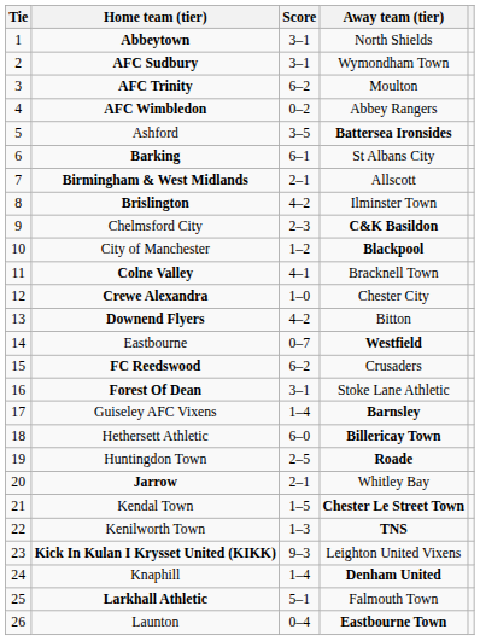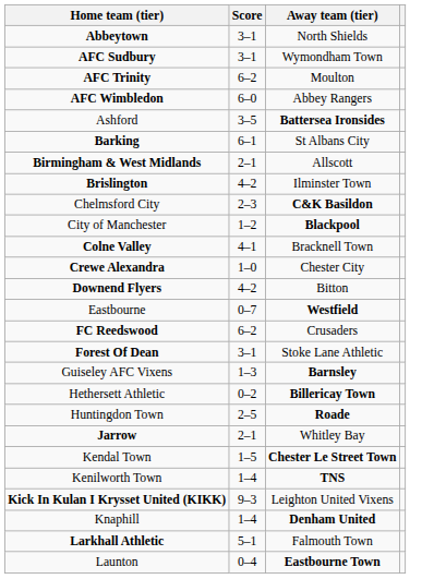 <table class="wikitable" style="text-align:center; font-size:85%">
 <tr>
-<th>Tie</th>
 <th>Home team (tier)</th>
 <th>Score</th>
 <th>Away team (tier)</th>
 <th></th>
 </tr>
 <tr>
-<td>1</td>
 <td><strong>Abbeytown</strong></td>
 <td>3–1</td>
 <td>North Shields</td>
 <td></td>
 </tr>
 <tr>
-<td>2</td>
 <td><strong>AFC Sudbury</strong></td>
 <td>3–1</td>
 <td>Wymondham Town</td>
 <td></td>
 </tr>
 <tr>
-<td>3</td>
 <td><strong>AFC Trinity</strong></td>
 <td>6–2</td>
 <td>Moulton</td>
 <td></td>
 </tr>
 <tr>
-<td>4</td>
 <td><strong>AFC Wimbledon</strong></td>
-<td>0–2</td>
+<td align="center">6–0</td>
 <td>Abbey Rangers</td>
 <td></td>
 </tr>
 <tr>
-<td>5</td>
 <td>Ashford</td>
 <td>3–5</td>
 <td><strong>Battersea Ironsides</strong></td>
 <td></td>
 </tr>
 <tr>
-<td>6</td>
 <td><strong>Barking</strong></td>
 <td>6–1</td>
 <td>St Albans City</td>
 <td></td>
 </tr>
 <tr>
-<td>7</td>
 <td><strong>Birmingham & West Midlands</strong></td>
 <td>2–1</td>
 <td>Allscott</td>
 <td></td>
 </tr>
 <tr>
-<td>8</td>
 <td><strong>Brislington</strong></td>
 <td>4–2</td>
 <td>Ilminster Town</td>
 <td></td>
 </tr>
 <tr>
-<td>9</td>
 <td>Chelmsford City</td>
 <td>2–3</td>
 <td><strong>C&K Basildon</strong></td>
 <td></td>
 </tr>
 <tr>
-<td>10</td>
 <td>City of Manchester</td>
 <td>1–2</td>
 <td><strong>Blackpool</strong></td>
 <td></td>
 </tr>
 <tr>
-<td>11</td>
 <td><strong>Colne Valley</strong></td>
 <td>4–1</td>
 <td>Bracknell Town</td>
 <td></td>
 </tr>
 <tr>
-<td>12</td>
 <td><strong>Crewe Alexandra</strong></td>
 <td align="center">1–0</td>
 <td>Chester City</td>
 <td></td>
 </tr>
 <tr>
-<td>13</td>
 <td><strong>Downend Flyers</strong></td>
 <td>4–2</td>
 <td>Bitton</td>
 <td></td>
 </tr>
 <tr>
-<td>14</td>
 <td>Eastbourne</td>
 <td align="center">0–7</td>
 <td><strong>Westfield</strong></td>
 <td></td>
 </tr>
 <tr>
-<td>15</td>
 <td><strong>FC Reedswood</strong></td>
 <td>6–2</td>
 <td>Crusaders</td>
 <td></td>
 </tr>
 <tr>
-<td>16</td>
 <td><strong>Forest Of Dean</strong></td>
 <td>3–1</td>
 <td>Stoke Lane Athletic</td>
 <td></td>
 </tr>
 <tr>
-<td>17</td>
 <td>Guiseley AFC Vixens</td>
-<td>1–4</td>
+<td>1–3</td>
 <td><strong>Barnsley</strong></td>
 <td></td>
 </tr>
 <tr>
-<td>18</td>
 <td>Hethersett Athletic</td>
-<td align="center">6–0</td>
+<td>0–2</td>
 <td><strong>Billericay Town</strong></td>
 <td></td>
 </tr>
 <tr>
-<td>19</td>
 <td>Huntingdon Town</td>
 <td>2–5</td>
 <td><strong>Roade</strong></td>
 <td></td>
 </tr>
 <tr>
-<td>20</td>
 <td><strong>Jarrow</strong></td>
 <td>2–1</td>
 <td>Whitley Bay</td>
 <td></td>
 </tr>
 <tr>
-<td>21</td>
 <td>Kendal Town</td>
 <td>1–5</td>
 <td><strong>Chester Le Street Town</strong></td>
 <td></td>
 </tr>
 <tr>
-<td>22</td>
 <td>Kenilworth Town</td>
-<td>1–3</td>
+<td>1–4</td>
 <td><strong>TNS</strong></td>
 <td></td>
 </tr>
 <tr>
-<td>23</td>
 <td><strong>Kick In Kulan I Krysset United (KIKK)</strong></td>
 <td>9–3</td>
 <td>Leighton United Vixens</td>
 <td></td>
 </tr>
 <tr>
-<td>24</td>
 <td>Knaphill</td>
 <td>1–4</td>
 <td><strong>Denham United</strong></td>
 <td></td>
 </tr>
 <tr>
-<td>25</td>
 <td><strong>Larkhall Athletic</strong></td>
 <td>5–1</td>
 <td>Falmouth Town</td>
 <td></td>
 </tr>
 <tr>
-<td>26</td>
 <td>Launton</td>
 <td>0–4</td>
 <td><strong>Eastbourne Town</strong></td>
 <td></td>
 </tr>
 </table>
